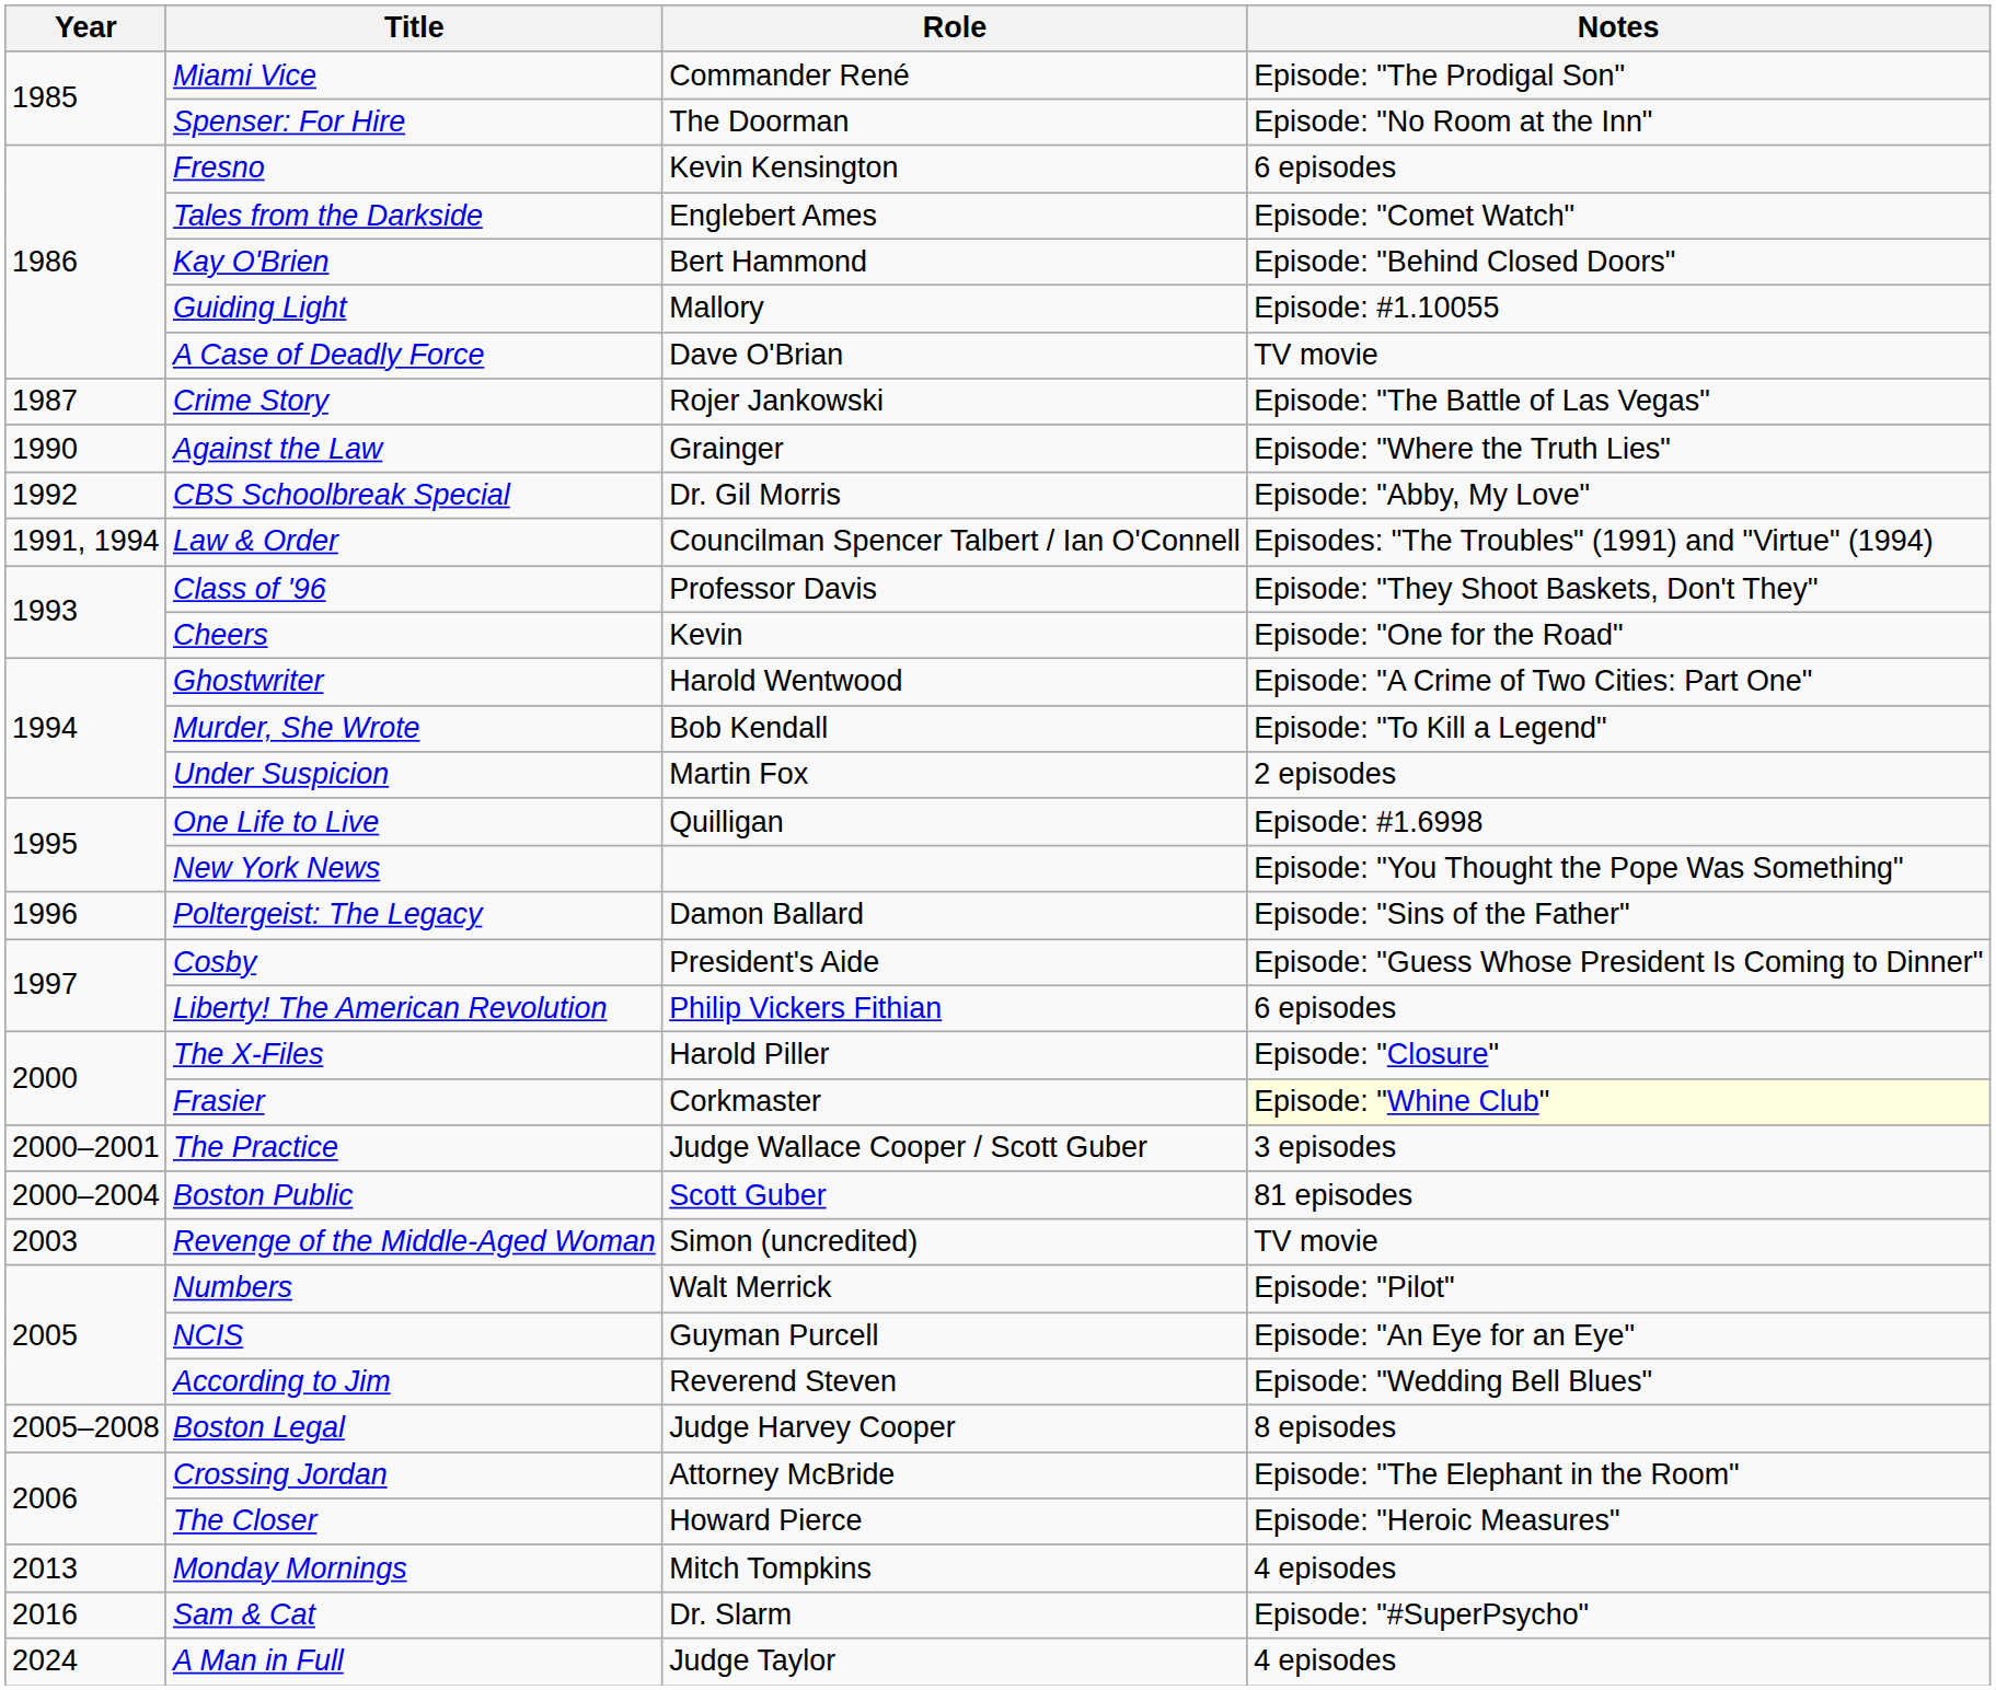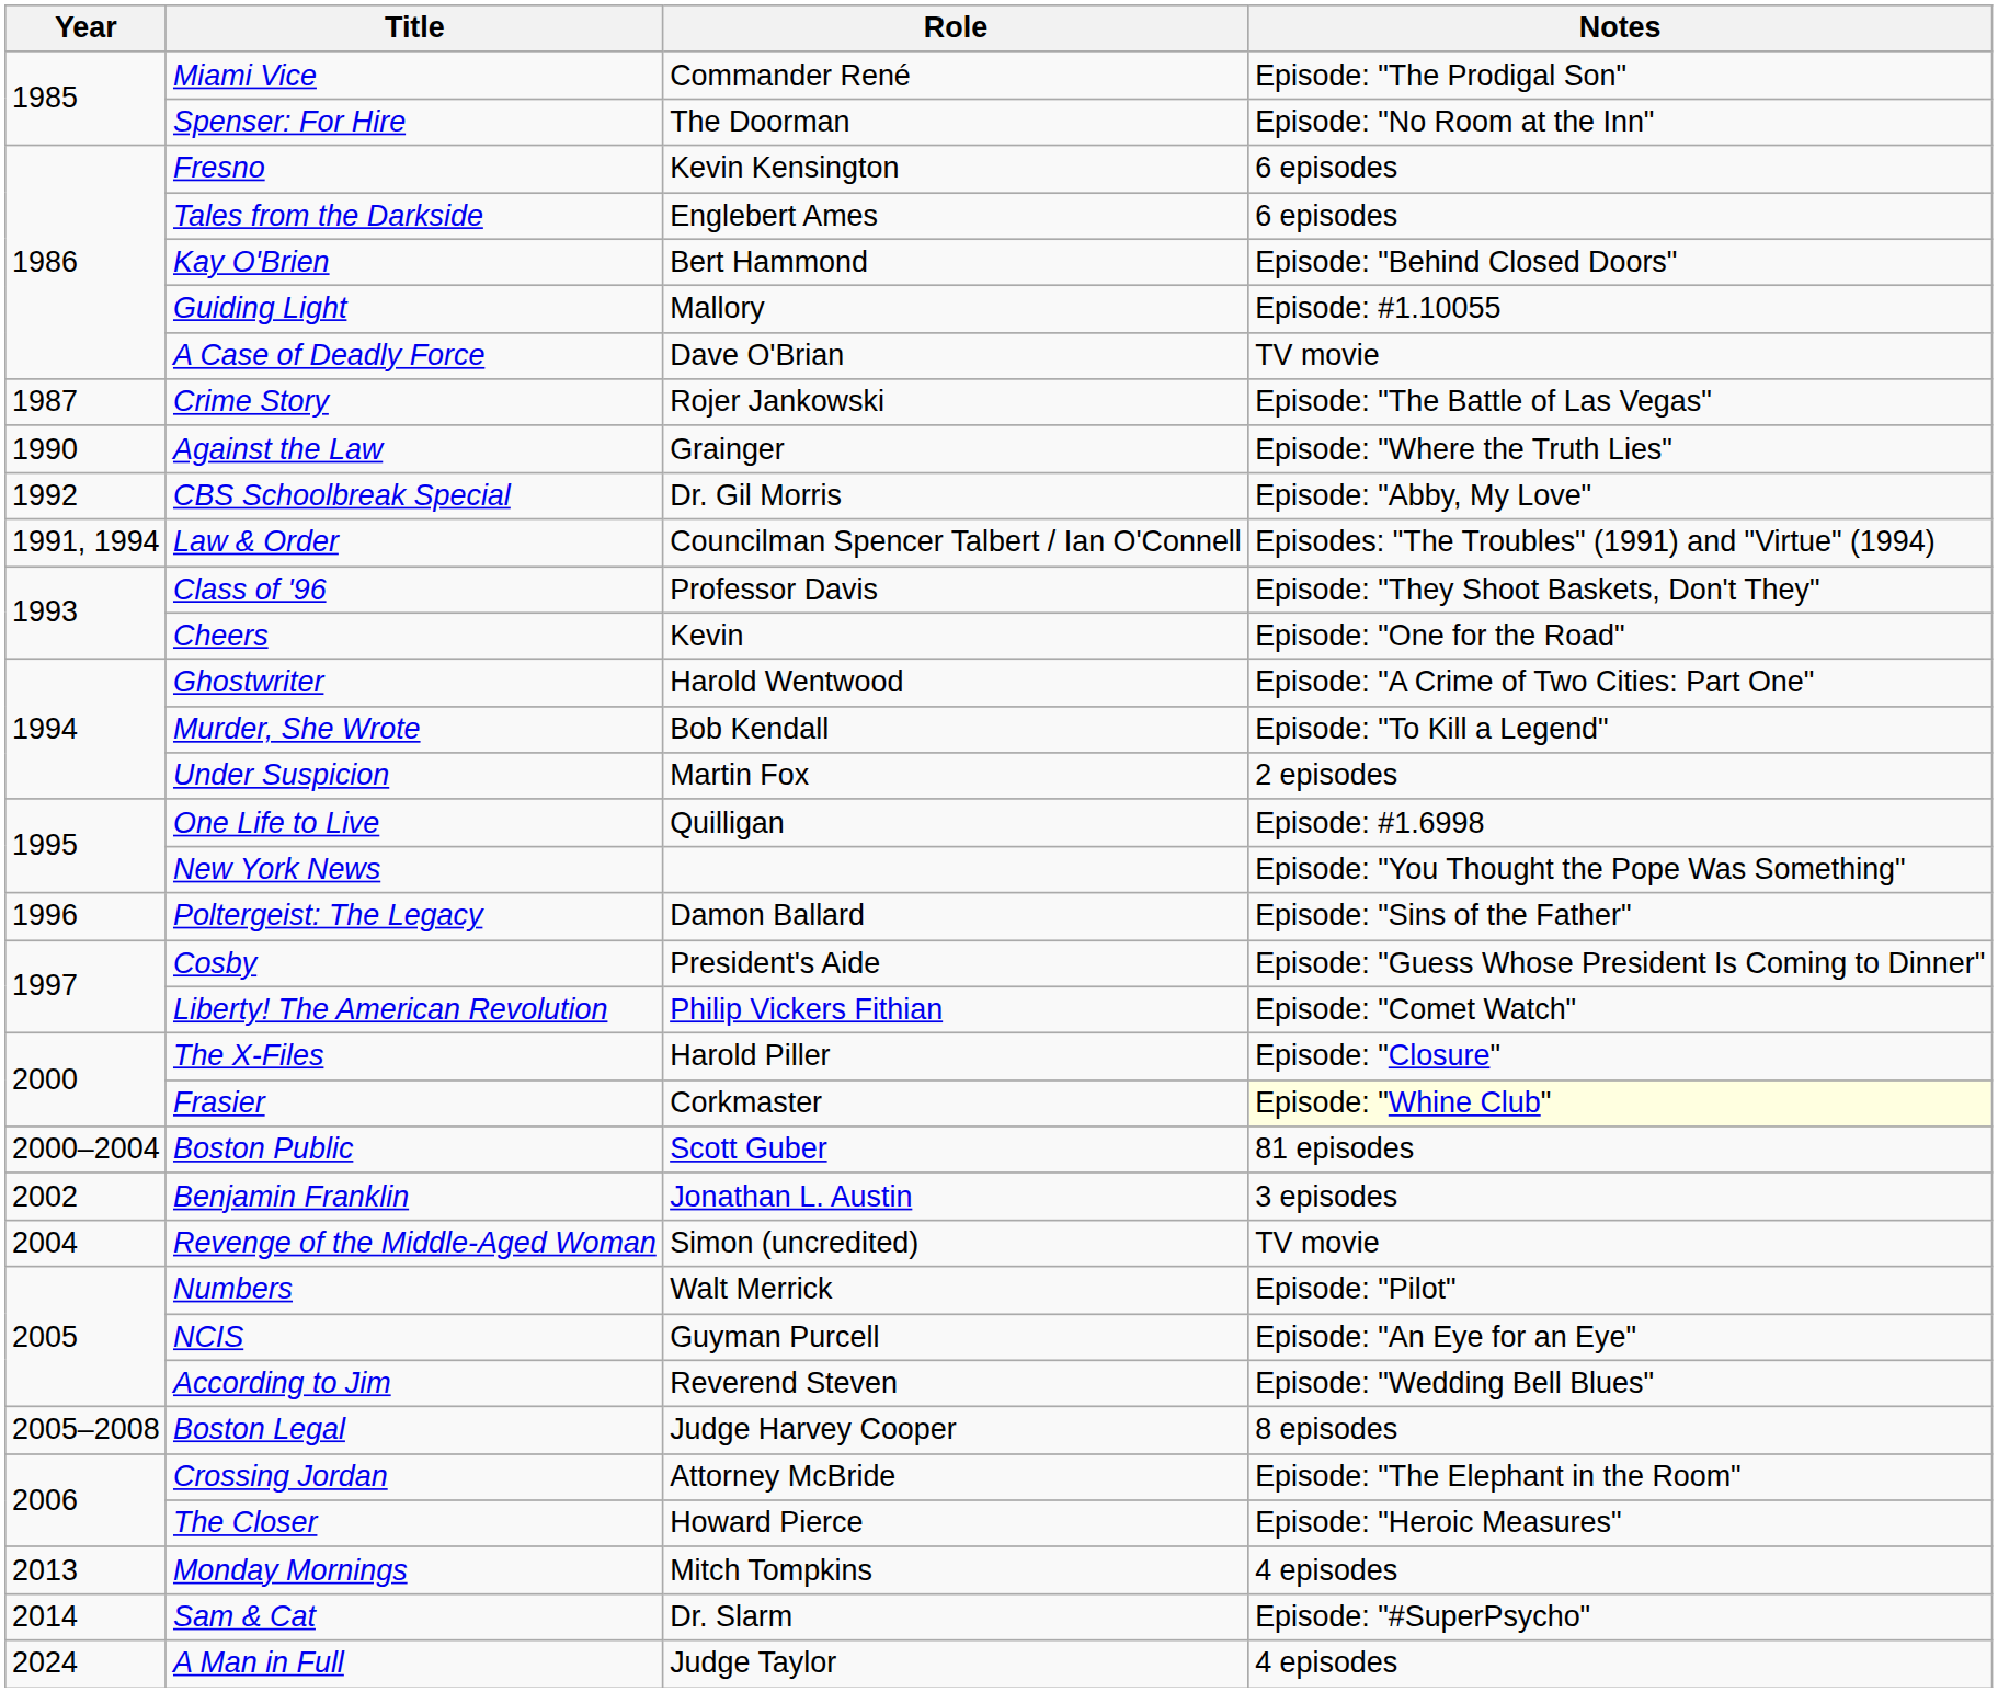 <table class="wikitable sortable">
 <tr>
 <th>Year</th>
 <th>Title</th>
 <th>Role</th>
 <th class="unsortable">Notes</th>
 </tr>
 <tr>
 <td rowspan="2">1985</td>
 <td><em><a href='#'>Miami Vice</a></em></td>
 <td>Commander René</td>
 <td>Episode: "The Prodigal Son"</td>
 </tr>
 <tr>
 <td><em><a href='#'>Spenser: For Hire</a></em></td>
 <td>The Doorman</td>
 <td>Episode: "No Room at the Inn"</td>
 </tr>
 <tr>
 <td rowspan="5">1986</td>
 <td><em><a href='#'>Fresno</a></em></td>
 <td>Kevin Kensington</td>
 <td>6 episodes</td>
 </tr>
 <tr>
 <td><em><a href='#'>Tales from the Darkside</a></em></td>
 <td>Englebert Ames</td>
-<td>Episode: "Comet Watch"</td>
+<td>6 episodes</td>
 </tr>
 <tr>
 <td><em><a href='#'>Kay O'Brien</a></em></td>
 <td>Bert Hammond</td>
 <td>Episode: "Behind Closed Doors"</td>
 </tr>
 <tr>
 <td><em><a href='#'>Guiding Light</a></em></td>
 <td>Mallory</td>
 <td>Episode: #1.10055</td>
 </tr>
 <tr>
 <td><em><a href='#'>A Case of Deadly Force</a></em></td>
 <td>Dave O'Brian</td>
 <td>TV movie</td>
 </tr>
 <tr>
 <td>1987</td>
 <td><em><a href='#'>Crime Story</a></em></td>
 <td>Rojer Jankowski</td>
 <td>Episode: "The Battle of Las Vegas"</td>
 </tr>
 <tr>
 <td>1990</td>
 <td><em><a href='#'>Against the Law</a></em></td>
 <td>Grainger</td>
 <td>Episode: "Where the Truth Lies"</td>
 </tr>
 <tr>
 <td>1992</td>
 <td><em><a href='#'>CBS Schoolbreak Special</a></em></td>
 <td>Dr. Gil Morris</td>
 <td>Episode: "Abby, My Love"</td>
 </tr>
 <tr>
 <td>1991, 1994</td>
 <td><em><a href='#'>Law & Order</a></em></td>
 <td>Councilman Spencer Talbert / Ian O'Connell</td>
 <td>Episodes: "The Troubles" (1991) and "Virtue" (1994)</td>
 </tr>
 <tr>
 <td rowspan="2">1993</td>
 <td><em><a href='#'>Class of '96</a></em></td>
 <td>Professor Davis</td>
 <td>Episode: "They Shoot Baskets, Don't They"</td>
 </tr>
 <tr>
 <td><em><a href='#'>Cheers</a></em></td>
 <td>Kevin</td>
 <td>Episode: "One for the Road"</td>
 </tr>
 <tr>
 <td rowspan="3">1994</td>
 <td><em><a href='#'>Ghostwriter</a></em></td>
 <td>Harold Wentwood</td>
 <td>Episode: "A Crime of Two Cities: Part One"</td>
 </tr>
 <tr>
 <td><em><a href='#'>Murder, She Wrote</a></em></td>
 <td>Bob Kendall</td>
 <td>Episode: "To Kill a Legend"</td>
 </tr>
 <tr>
 <td><em><a href='#'>Under Suspicion</a></em></td>
 <td>Martin Fox</td>
 <td>2 episodes</td>
 </tr>
 <tr>
 <td rowspan="2">1995</td>
 <td><em><a href='#'>One Life to Live</a></em></td>
 <td>Quilligan</td>
 <td>Episode: #1.6998</td>
 </tr>
 <tr>
 <td><em><a href='#'>New York News</a></em></td>
 <td></td>
 <td>Episode: "You Thought the Pope Was Something"</td>
 </tr>
 <tr>
 <td>1996</td>
 <td><em><a href='#'>Poltergeist: The Legacy</a></em></td>
 <td>Damon Ballard</td>
 <td>Episode: "Sins of the Father"</td>
 </tr>
 <tr>
 <td rowspan="2">1997</td>
 <td><em><a href='#'>Cosby</a></em></td>
 <td>President's Aide</td>
 <td>Episode: "Guess Whose President Is Coming to Dinner"</td>
 </tr>
 <tr>
 <td><em><a href='#'>Liberty! The American Revolution</a></em></td>
 <td><a href='#'>Philip Vickers Fithian</a></td>
-<td>6 episodes</td>
+<td>Episode: "Comet Watch"</td>
 </tr>
 <tr>
 <td rowspan="2">2000</td>
 <td><em><a href='#'>The X-Files</a></em></td>
 <td>Harold Piller</td>
 <td>Episode: "<a href='#'>Closure</a>"</td>
 </tr>
 <tr>
 <td><em><a href='#'>Frasier</a></em></td>
 <td>Corkmaster</td>
 <td style="background: lightyellow;">Episode: "<a href='#'>Whine Club</a>"</td>
 </tr>
 <tr>
-<td>2000–2001</td>
-<td><em><a href='#'>The Practice</a></em></td>
-<td>Judge Wallace Cooper / Scott Guber</td>
-<td>3 episodes</td>
-</tr>
-<tr>
 <td>2000–2004</td>
 <td><em><a href='#'>Boston Public</a></em></td>
 <td><a href='#'>Scott Guber</a></td>
 <td>81 episodes</td>
 </tr>
 <tr>
-<td>2003</td>
+<td>2002</td>
+<td><em><a href='#'>Benjamin Franklin</a></em></td>
+<td><a href='#'>Jonathan L. Austin</a></td>
+<td>3 episodes</td>
+</tr>
+<tr>
+<td>2004</td>
 <td><em><a href='#'>Revenge of the Middle-Aged Woman</a></em></td>
 <td>Simon (uncredited)</td>
 <td>TV movie</td>
 </tr>
 <tr>
 <td rowspan="3">2005</td>
 <td><em><a href='#'>Numbers</a></em></td>
 <td>Walt Merrick</td>
 <td>Episode: "Pilot"</td>
 </tr>
 <tr>
 <td><em><a href='#'>NCIS</a></em></td>
 <td>Guyman Purcell</td>
 <td>Episode: "An Eye for an Eye"</td>
 </tr>
 <tr>
 <td><em><a href='#'>According to Jim</a></em></td>
 <td>Reverend Steven</td>
 <td>Episode: "Wedding Bell Blues"</td>
 </tr>
 <tr>
 <td>2005–2008</td>
 <td><em><a href='#'>Boston Legal</a></em></td>
 <td>Judge Harvey Cooper</td>
 <td>8 episodes</td>
 </tr>
 <tr>
 <td rowspan="2">2006</td>
 <td><em><a href='#'>Crossing Jordan</a></em></td>
 <td>Attorney McBride</td>
 <td>Episode: "The Elephant in the Room"</td>
 </tr>
 <tr>
 <td><em><a href='#'>The Closer</a></em></td>
 <td>Howard Pierce</td>
 <td>Episode: "Heroic Measures"</td>
 </tr>
 <tr>
 <td>2013</td>
 <td><em><a href='#'>Monday Mornings</a></em></td>
 <td>Mitch Tompkins</td>
 <td>4 episodes</td>
 </tr>
 <tr>
-<td>2016</td>
+<td>2014</td>
 <td><em><a href='#'>Sam & Cat</a></em></td>
 <td>Dr. Slarm</td>
 <td>Episode: "#SuperPsycho"</td>
 </tr>
 <tr>
 <td>2024</td>
 <td><em><a href='#'>A Man in Full</a></em></td>
 <td>Judge Taylor</td>
 <td>4 episodes</td>
 </tr>
 </table>
